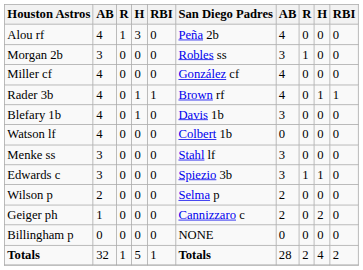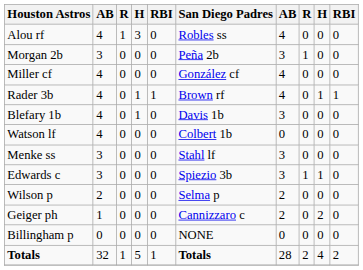 <table class="wikitable sortable">
 <tr>
 <th><strong>Houston Astros</strong></th>
 <th>AB</th>
 <th>R</th>
 <th>H</th>
 <th>RBI</th>
 <th><strong>San Diego Padres</strong></th>
 <th>AB</th>
 <th>R</th>
 <th>H</th>
 <th>RBI</th>
 </tr>
 <tr>
 <td>Alou rf</td>
 <td>4</td>
 <td>1</td>
 <td>3</td>
 <td>0</td>
-<td><a href='#'>Peña</a> 2b</td>
+<td><a href='#'>Robles</a> ss</td>
 <td>4</td>
 <td>0</td>
 <td>0</td>
 <td>0</td>
 </tr>
 <tr>
 <td>Morgan 2b</td>
 <td>3</td>
 <td>0</td>
 <td>0</td>
 <td>0</td>
-<td><a href='#'>Robles</a> ss</td>
+<td><a href='#'>Peña</a> 2b</td>
 <td>3</td>
 <td>1</td>
 <td>0</td>
 <td>0</td>
 </tr>
 <tr>
 <td>Miller cf</td>
 <td>4</td>
 <td>0</td>
 <td>0</td>
 <td>0</td>
 <td><a href='#'>González</a> cf</td>
 <td>4</td>
 <td>0</td>
 <td>0</td>
 <td>0</td>
 </tr>
 <tr>
 <td>Rader 3b</td>
 <td>4</td>
 <td>0</td>
 <td>1</td>
 <td>1</td>
 <td><a href='#'>Brown</a> rf</td>
 <td>4</td>
 <td>0</td>
 <td>1</td>
 <td>1</td>
 </tr>
 <tr>
 <td>Blefary 1b</td>
 <td>4</td>
 <td>0</td>
 <td>1</td>
 <td>0</td>
 <td><a href='#'>Davis</a> 1b</td>
 <td>3</td>
 <td>0</td>
 <td>0</td>
 <td>0</td>
 </tr>
 <tr>
 <td>Watson lf</td>
 <td>4</td>
 <td>0</td>
 <td>0</td>
 <td>0</td>
 <td><a href='#'>Colbert</a> 1b</td>
 <td>0</td>
 <td>0</td>
 <td>0</td>
 <td>0</td>
 </tr>
 <tr>
 <td>Menke ss</td>
 <td>3</td>
 <td>0</td>
 <td>0</td>
 <td>0</td>
 <td><a href='#'>Stahl</a> lf</td>
 <td>3</td>
 <td>0</td>
 <td>0</td>
 <td>0</td>
 </tr>
 <tr>
 <td>Edwards c</td>
 <td>3</td>
 <td>0</td>
 <td>0</td>
 <td>0</td>
 <td><a href='#'>Spiezio</a> 3b</td>
 <td>3</td>
 <td>1</td>
 <td>1</td>
 <td>0</td>
 </tr>
 <tr>
 <td>Wilson p</td>
 <td>2</td>
 <td>0</td>
 <td>0</td>
 <td>0</td>
 <td><a href='#'>Selma</a> p</td>
 <td>2</td>
 <td>0</td>
 <td>0</td>
 <td>0</td>
 </tr>
 <tr>
 <td>Geiger ph</td>
 <td>1</td>
 <td>0</td>
 <td>0</td>
 <td>0</td>
 <td><a href='#'>Cannizzaro</a> c</td>
 <td>2</td>
 <td>0</td>
 <td>2</td>
 <td>0</td>
 </tr>
 <tr>
 <td>Billingham p</td>
 <td>0</td>
 <td>0</td>
 <td>0</td>
 <td>0</td>
 <td>NONE</td>
 <td>0</td>
 <td>0</td>
 <td>0</td>
 <td>0</td>
 </tr>
 <tr>
 <td><strong>Totals</strong></td>
 <td>32</td>
 <td>1</td>
 <td>5</td>
 <td>1</td>
 <td><strong>Totals</strong></td>
 <td>28</td>
 <td>2</td>
 <td>4</td>
 <td>2</td>
 </tr>
 <tr>
 </tr>
 </table>
